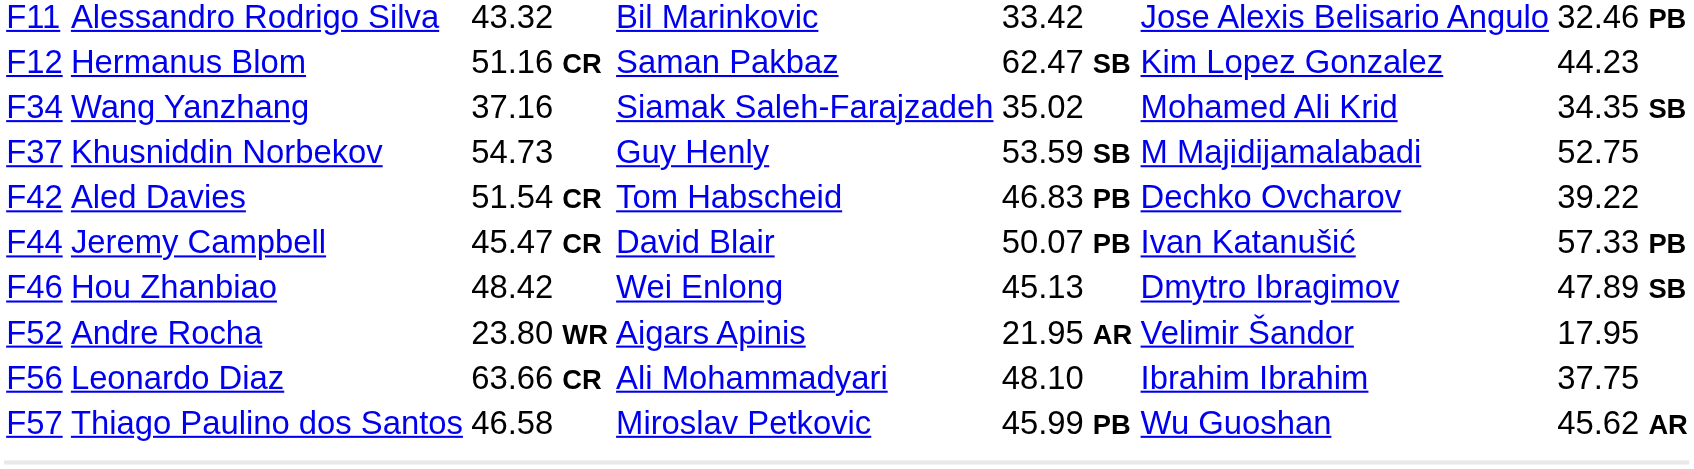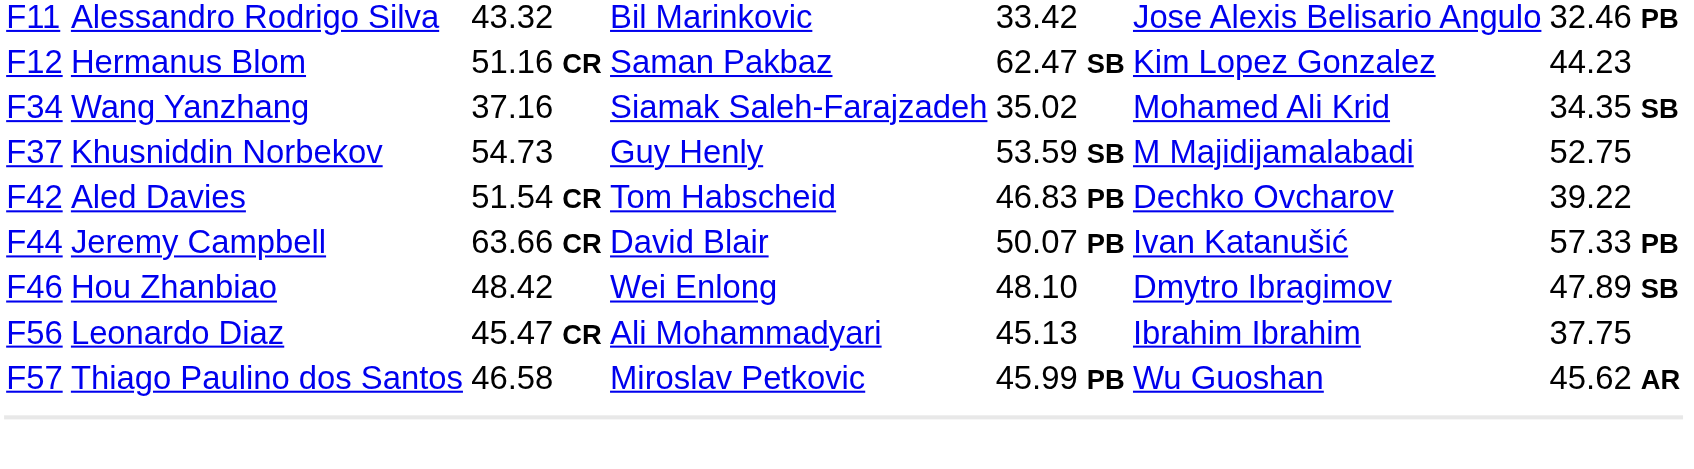 <table>
 <tr>
 <td><a href='#'>F11</a></td>
 <td><a href='#'>Alessandro Rodrigo Silva</a><br></td>
 <td>43.32</td>
 <td><a href='#'>Bil Marinkovic</a><br></td>
 <td>33.42</td>
 <td><a href='#'>Jose Alexis Belisario Angulo</a><br></td>
 <td>32.46 <small><strong>PB</strong></small></td>
 </tr>
 <tr>
 <td><a href='#'>F12</a></td>
 <td><a href='#'>Hermanus Blom</a><br></td>
 <td>51.16 <small><strong>CR</strong></small></td>
 <td><a href='#'>Saman Pakbaz</a><br></td>
 <td>62.47 <small><strong>SB</strong></small></td>
 <td><a href='#'>Kim Lopez Gonzalez</a><br></td>
 <td>44.23</td>
 </tr>
 <tr>
 <td><a href='#'>F34</a></td>
 <td><a href='#'>Wang Yanzhang</a><br></td>
 <td>37.16</td>
 <td><a href='#'>Siamak Saleh-Farajzadeh</a><br></td>
 <td>35.02</td>
 <td><a href='#'>Mohamed Ali Krid</a><br></td>
 <td>34.35 <small><strong>SB</strong></small></td>
 </tr>
 <tr>
 <td><a href='#'>F37</a></td>
 <td><a href='#'>Khusniddin Norbekov</a><br></td>
 <td>54.73</td>
 <td><a href='#'>Guy Henly</a><br></td>
 <td>53.59 <small><strong>SB</strong></small></td>
 <td><a href='#'>M Majidijamalabadi</a><br></td>
 <td>52.75</td>
 </tr>
 <tr>
 <td><a href='#'>F42</a></td>
 <td><a href='#'>Aled Davies</a><br></td>
 <td>51.54 <small><strong>CR</strong></small></td>
 <td><a href='#'>Tom Habscheid</a><br></td>
 <td>46.83 <small><strong>PB</strong></small></td>
 <td><a href='#'>Dechko Ovcharov</a><br></td>
 <td>39.22</td>
 </tr>
 <tr>
 <td><a href='#'>F44</a></td>
 <td><a href='#'>Jeremy Campbell</a><br></td>
-<td>45.47 <small><strong>CR</strong></small></td>
+<td>63.66 <small><strong>CR</strong></small></td>
 <td><a href='#'>David Blair</a><br></td>
 <td>50.07 <small><strong>PB</strong></small></td>
 <td><a href='#'>Ivan Katanušić</a><br></td>
 <td>57.33 <small><strong>PB</strong></small></td>
 </tr>
 <tr>
 <td><a href='#'>F46</a></td>
 <td><a href='#'>Hou Zhanbiao</a><br></td>
 <td>48.42</td>
 <td><a href='#'>Wei Enlong</a><br></td>
-<td>45.13</td>
+<td>48.10</td>
 <td><a href='#'>Dmytro Ibragimov</a><br></td>
 <td>47.89 <small><strong>SB</strong></small></td>
 </tr>
 <tr>
-<td><a href='#'>F52</a></td>
-<td><a href='#'>Andre Rocha</a><br></td>
-<td>23.80 <small><strong>WR</strong></small></td>
-<td><a href='#'>Aigars Apinis</a><br></td>
-<td>21.95 <small><strong>AR</strong></small></td>
-<td><a href='#'>Velimir Šandor</a><br></td>
-<td>17.95</td>
-</tr>
-<tr>
 <td><a href='#'>F56</a></td>
 <td><a href='#'>Leonardo Diaz</a><br></td>
-<td>63.66 <small><strong>CR</strong></small></td>
+<td>45.47 <small><strong>CR</strong></small></td>
 <td><a href='#'>Ali Mohammadyari</a><br></td>
-<td>48.10</td>
+<td>45.13</td>
 <td><a href='#'>Ibrahim Ibrahim</a><br></td>
 <td>37.75</td>
 </tr>
 <tr>
 <td><a href='#'>F57</a></td>
 <td><a href='#'>Thiago Paulino dos Santos</a><br></td>
 <td>46.58</td>
 <td><a href='#'>Miroslav Petkovic</a><br></td>
 <td>45.99 <small><strong>PB</strong></small></td>
 <td><a href='#'>Wu Guoshan</a><br></td>
 <td>45.62 <small><strong>AR</strong></small></td>
 </tr>
 <tr>
 <td colspan=7></td>
 </tr>
 <tr>
 </tr>
 <tr bgcolor= e8e8e8>
 <td colspan=7></td>
 </tr>
 </table>
